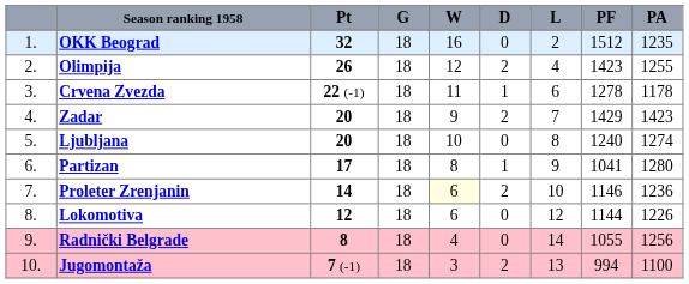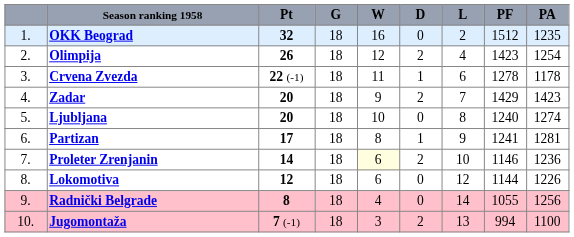 <table align=center style="font-size: 90%; border-collapse:collapse" border=1 cellspacing=0 cellpadding=2>
 <tr align=center bgcolor=#98A1B2>
 <th width=40></th>
 <th width=220><span><small>Season ranking 1958</small></span></th>
 <th width=55><span>Pt</span></th>
 <th width=40><span>G</span></th>
 <th width=40><span>W</span></th>
 <th width=40><span>D</span></th>
 <th width=40><span>L</span></th>
 <th width=40><span>PF</span></th>
 <th width=40><span>PA</span></th>
 </tr>
 <tr align=center style="background:#DDEEFF">
 <td>1.</td>
 <td style="text-align:left;"><strong><a href='#'>OKK Beograd</a></strong></td>
 <td><strong>32</strong></td>
 <td>18</td>
 <td>16</td>
 <td>0</td>
 <td>2</td>
 <td>1512</td>
 <td>1235</td>
 </tr>
 <tr align=center>
 <td>2.</td>
 <td style="text-align:left;"><strong><a href='#'>Olimpija</a></strong></td>
 <td><strong>26</strong></td>
 <td>18</td>
 <td>12</td>
 <td>2</td>
 <td>4</td>
 <td>1423</td>
-<td>1255</td>
+<td>1254</td>
 </tr>
 <tr align=center>
 <td>3.</td>
 <td style="text-align:left;"><strong><a href='#'>Crvena Zvezda</a></strong></td>
 <td><strong>22</strong> <small>(-1)</small></td>
 <td>18</td>
 <td>11</td>
 <td>1</td>
 <td>6</td>
 <td>1278</td>
 <td>1178</td>
 </tr>
 <tr align=center>
 <td>4.</td>
 <td style="text-align:left;"><strong><a href='#'>Zadar</a></strong></td>
 <td><strong>20</strong></td>
 <td>18</td>
 <td>9</td>
 <td>2</td>
 <td>7</td>
 <td>1429</td>
 <td>1423</td>
 </tr>
 <tr align=center>
 <td>5.</td>
 <td style="text-align:left;"><strong><a href='#'>Ljubljana</a></strong></td>
 <td><strong>20</strong></td>
 <td>18</td>
 <td>10</td>
 <td>0</td>
 <td>8</td>
 <td>1240</td>
 <td>1274</td>
 </tr>
 <tr align=center>
 <td>6.</td>
 <td style="text-align:left;"><strong><a href='#'>Partizan</a></strong></td>
 <td><strong>17</strong></td>
 <td>18</td>
 <td>8</td>
 <td>1</td>
 <td>9</td>
-<td>1041</td>
-<td>1280</td>
+<td>1241</td>
+<td>1281</td>
 </tr>
 <tr align=center>
 <td>7.</td>
 <td style="text-align:left;"><strong><a href='#'>Proleter Zrenjanin</a></strong></td>
 <td><strong>14</strong></td>
 <td>18</td>
 <td style="background: lightyellow;">6</td>
 <td>2</td>
 <td>10</td>
 <td>1146</td>
 <td>1236</td>
 </tr>
 <tr align=center>
 <td>8.</td>
 <td style="text-align:left;"><strong><a href='#'>Lokomotiva</a></strong></td>
 <td><strong>12</strong></td>
 <td>18</td>
 <td>6</td>
 <td>0</td>
 <td>12</td>
 <td>1144</td>
 <td>1226</td>
 </tr>
 <tr align=center style="background:#FFC0CB">
 <td>9.</td>
 <td style="text-align:left;"><strong><a href='#'>Radnički Belgrade</a></strong></td>
 <td><strong>8</strong></td>
 <td>18</td>
 <td>4</td>
 <td>0</td>
 <td>14</td>
 <td>1055</td>
 <td>1256</td>
 </tr>
 <tr align=center style="background:#FFC0CB">
 <td>10.</td>
 <td style="text-align:left;"><strong><a href='#'>Jugomontaža</a></strong></td>
 <td><strong>7</strong> <small>(-1)</small></td>
 <td>18</td>
 <td>3</td>
 <td>2</td>
 <td>13</td>
 <td>994</td>
 <td>1100</td>
 </tr>
 </table>
